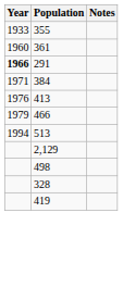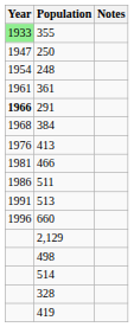 <table class="wikitable">
 <tr>
 <th>Year</th>
 <th>Population</th>
 <th>Notes</th>
 </tr>
 <tr>
-<td>1933</td>
+<td style="background: lightgreen;">1933</td>
 <td>355</td>
 <td></td>
 </tr>
 <tr>
-<td>1960</td>
+<td>1947</td>
+<td>250</td>
+<td></td>
+</tr>
+<tr>
+<td>1954</td>
+<td>248</td>
+<td></td>
+</tr>
+<tr>
+<td>1961</td>
 <td>361</td>
 <td></td>
 </tr>
 <tr>
 <td><strong>1966</strong></td>
 <td>291</td>
 <td></td>
 </tr>
 <tr>
-<td>1971</td>
+<td>1968</td>
 <td>384</td>
 <td></td>
 </tr>
 <tr>
 <td>1976</td>
 <td>413</td>
 <td></td>
 </tr>
 <tr>
-<td>1979</td>
+<td>1981</td>
 <td>466</td>
 <td></td>
 </tr>
 <tr>
-<td>1994</td>
+<td>1986</td>
+<td>511</td>
+<td></td>
+</tr>
+<tr>
+<td>1991</td>
 <td>513</td>
+<td></td>
+</tr>
+<tr>
+<td>1996</td>
+<td>660</td>
 <td></td>
 </tr>
 <tr>
 <td></td>
 <td>2,129</td>
 <td></td>
 </tr>
 <tr>
 <td></td>
 <td>498</td>
 <td></td>
 </tr>
 <tr>
 <td></td>
+<td>514</td>
+<td></td>
+</tr>
+<tr>
+<td></td>
 <td>328</td>
 <td></td>
 </tr>
 <tr>
 <td></td>
 <td>419</td>
 <td></td>
 </tr>
 </table>
